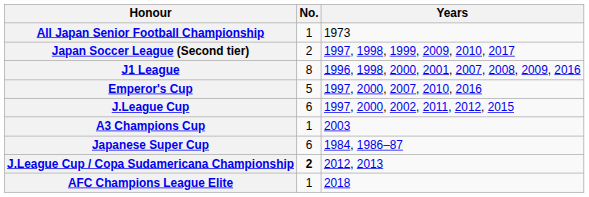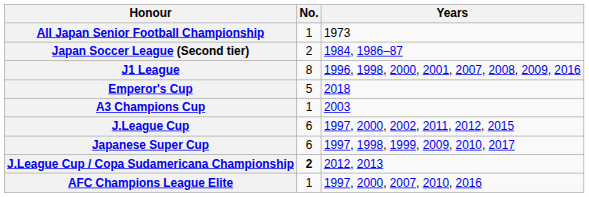 <table class="wikitable plainrowheaders">
 <tr>
 <th scope=col>Honour</th>
 <th scope=col>No.</th>
 <th scope=col>Years</th>
 </tr>
 <tr>
 <th scope=row><a href='#'>All Japan Senior Football Championship</a></th>
 <td align="center">1</td>
 <td>1973</td>
 </tr>
 <tr>
 <th scope=row><a href='#'>Japan Soccer League</a> (Second tier)</th>
 <td align="center">2</td>
-<td><a href='#'>1997</a>, <a href='#'>1998</a>, <a href='#'>1999</a>, <a href='#'>2009</a>, <a href='#'>2010</a>, <a href='#'>2017</a></td>
+<td><a href='#'>1984</a>, <a href='#'>1986–87</a></td>
 </tr>
 <tr>
 <th scope=row><a href='#'>J1 League</a></th>
 <td align="center">8</td>
 <td><a href='#'>1996</a>, <a href='#'>1998</a>, <a href='#'>2000</a>, <a href='#'>2001</a>, <a href='#'>2007</a>, <a href='#'>2008</a>, <a href='#'>2009</a>, <a href='#'>2016</a></td>
 </tr>
 <tr>
 <th scope=row><a href='#'>Emperor's Cup</a></th>
 <td align="center">5</td>
-<td><a href='#'>1997</a>, <a href='#'>2000</a>, <a href='#'>2007</a>, <a href='#'>2010</a>, <a href='#'>2016</a></td>
+<td><a href='#'>2018</a></td>
+</tr>
+<tr>
+<th scope=row><a href='#'>A3 Champions Cup</a></th>
+<td align="center">1</td>
+<td><a href='#'>2003</a></td>
 </tr>
 <tr>
 <th scope=row><a href='#'>J.League Cup</a></th>
 <td align="center">6</td>
 <td><a href='#'>1997</a>, <a href='#'>2000</a>, <a href='#'>2002</a>, <a href='#'>2011</a>, <a href='#'>2012</a>, <a href='#'>2015</a></td>
 </tr>
 <tr>
-<th scope=row><a href='#'>A3 Champions Cup</a></th>
-<td align="center">1</td>
-<td><a href='#'>2003</a></td>
-</tr>
-<tr>
 <th scope=row><a href='#'>Japanese Super Cup</a></th>
 <td align="center">6</td>
-<td><a href='#'>1984</a>, <a href='#'>1986–87</a></td>
+<td><a href='#'>1997</a>, <a href='#'>1998</a>, <a href='#'>1999</a>, <a href='#'>2009</a>, <a href='#'>2010</a>, <a href='#'>2017</a></td>
 </tr>
 <tr>
 <th scope=row><a href='#'>J.League Cup / Copa Sudamericana Championship</a></th>
 <td align="center"><strong>2</strong></td>
 <td><a href='#'>2012</a>, <a href='#'>2013</a></td>
 </tr>
 <tr>
 <th scope=row><a href='#'>AFC Champions League Elite</a></th>
 <td align="center">1</td>
-<td><a href='#'>2018</a></td>
+<td><a href='#'>1997</a>, <a href='#'>2000</a>, <a href='#'>2007</a>, <a href='#'>2010</a>, <a href='#'>2016</a></td>
 </tr>
 </table>
